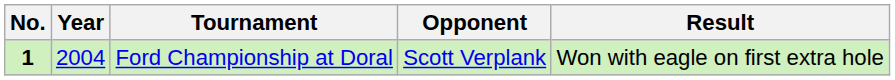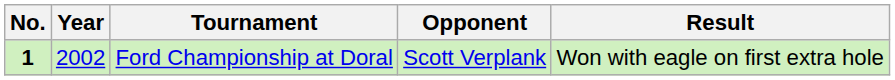 <table class="wikitable" style="font-size:95%;">
 <tr>
 <th>No.</th>
 <th>Year</th>
 <th>Tournament</th>
 <th>Opponent</th>
 <th>Result</th>
 </tr>
 <tr style="background:#D0F0C0;">
 <td align=center><strong>1</strong></td>
-<td><a href='#'>2004</a></td>
+<td><a href='#'>2002</a></td>
 <td><a href='#'>Ford Championship at Doral</a></td>
 <td> <a href='#'>Scott Verplank</a></td>
 <td>Won with eagle on first extra hole</td>
 </tr>
 </table>
